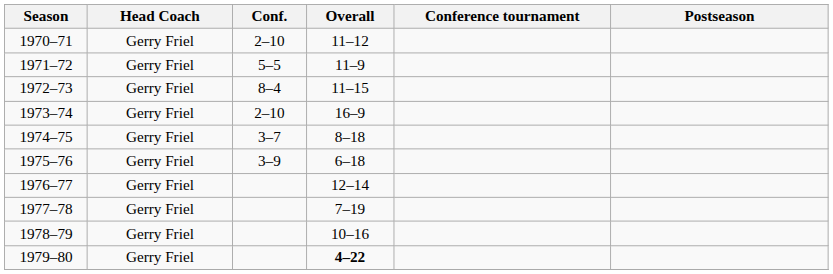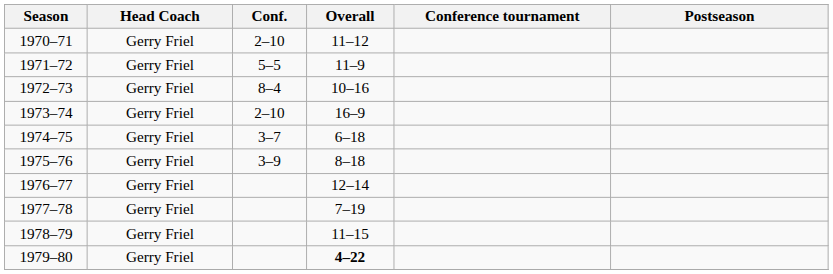 <table class="wikitable" style="text-align:center">
 <tr>
 <th bgcolor="#003591" width="5%">Season</th>
 <th bgcolor="#003591" width="10%">Head Coach</th>
 <th bgcolor="#003591" width="5%">Conf.</th>
 <th bgcolor="#003591" width="5%">Overall</th>
 <th bgcolor="#003591" width="15%">Conference tournament</th>
 <th bgcolor="#003591" width="15%">Postseason</th>
 </tr>
 <tr>
 <td>1970–71</td>
 <td>Gerry Friel</td>
 <td>2–10</td>
 <td>11–12</td>
 <td></td>
 <td></td>
 </tr>
 <tr>
 <td>1971–72</td>
 <td>Gerry Friel</td>
 <td>5–5</td>
 <td>11–9</td>
 <td></td>
 <td></td>
 </tr>
 <tr>
 <td>1972–73</td>
 <td>Gerry Friel</td>
 <td>8–4</td>
-<td>11–15</td>
+<td>10–16</td>
 <td></td>
 <td></td>
 </tr>
 <tr>
 <td>1973–74</td>
 <td>Gerry Friel</td>
 <td>2–10</td>
 <td>16–9</td>
 <td></td>
 <td></td>
 </tr>
 <tr>
 <td>1974–75</td>
 <td>Gerry Friel</td>
 <td>3–7</td>
-<td>8–18</td>
+<td>6–18</td>
 <td></td>
 <td></td>
 </tr>
 <tr>
 <td>1975–76</td>
 <td>Gerry Friel</td>
 <td>3–9</td>
-<td>6–18</td>
+<td>8–18</td>
 <td></td>
 <td></td>
 </tr>
 <tr>
 <td>1976–77</td>
 <td>Gerry Friel</td>
 <td></td>
 <td>12–14</td>
 <td></td>
 <td></td>
 </tr>
 <tr>
 <td>1977–78</td>
 <td>Gerry Friel</td>
 <td></td>
 <td>7–19</td>
 <td></td>
 <td></td>
 </tr>
 <tr>
 <td>1978–79</td>
 <td>Gerry Friel</td>
 <td></td>
-<td>10–16</td>
+<td>11–15</td>
 <td></td>
 <td></td>
 </tr>
 <tr>
 <td>1979–80</td>
 <td>Gerry Friel</td>
 <td></td>
 <td><strong>4–22</strong></td>
 <td></td>
 <td></td>
 </tr>
 <tr>
 </tr>
 </table>
